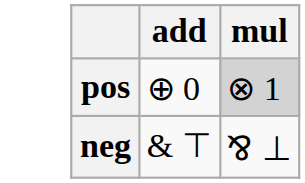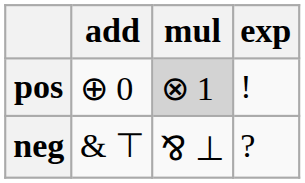 <table class="wikitable" style="float:right">
 <tr>
 <th></th>
 <th>add</th>
 <th>mul</th>
+<th>exp</th>
 </tr>
 <tr>
 <th>pos</th>
 <td>⊕ 0</td>
 <td style="background: lightgrey;">⊗ 1</td>
+<td>!</td>
 </tr>
 <tr>
 <th>neg</th>
 <td>& ⊤</td>
 <td>⅋ ⊥</td>
+<td>?</td>
 </tr>
 </table>
